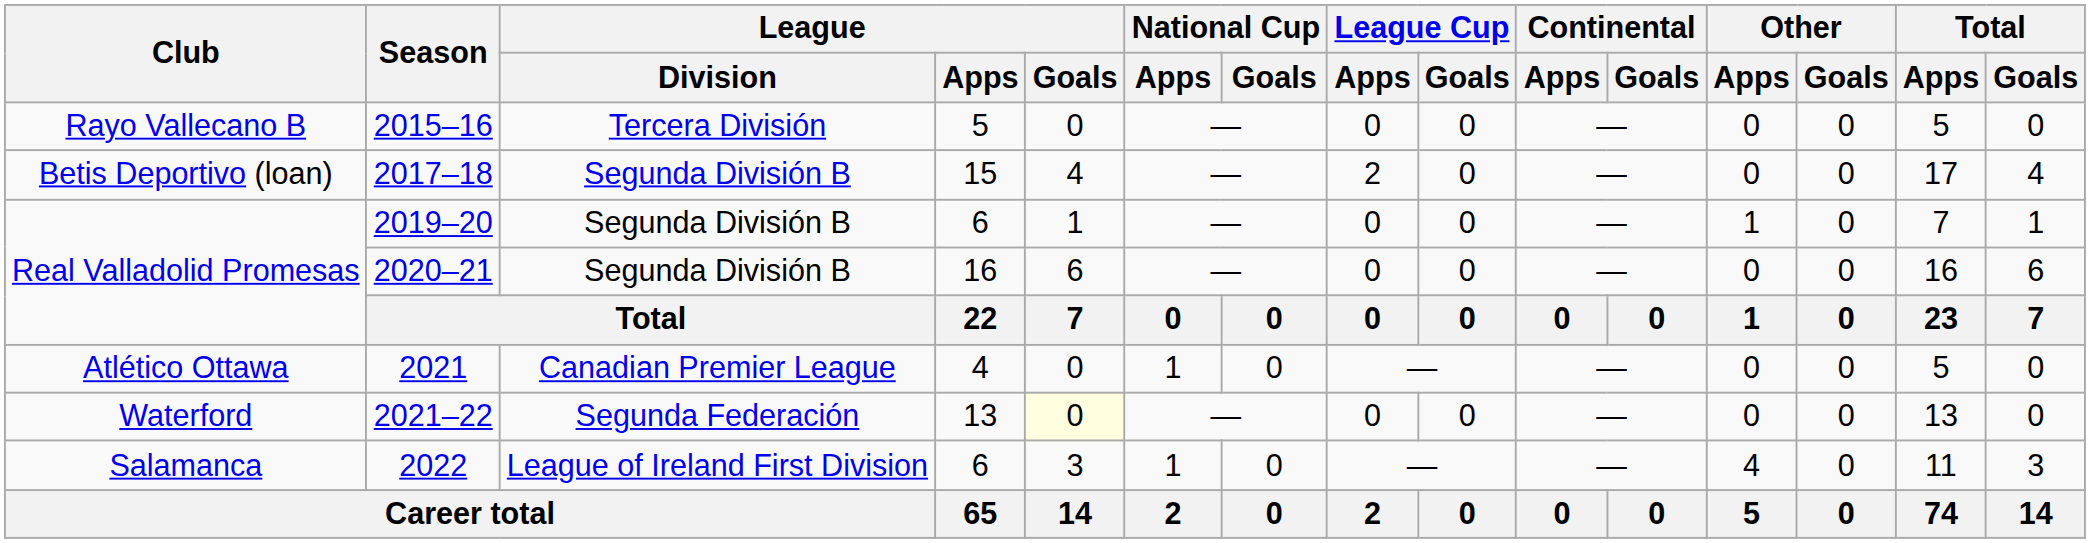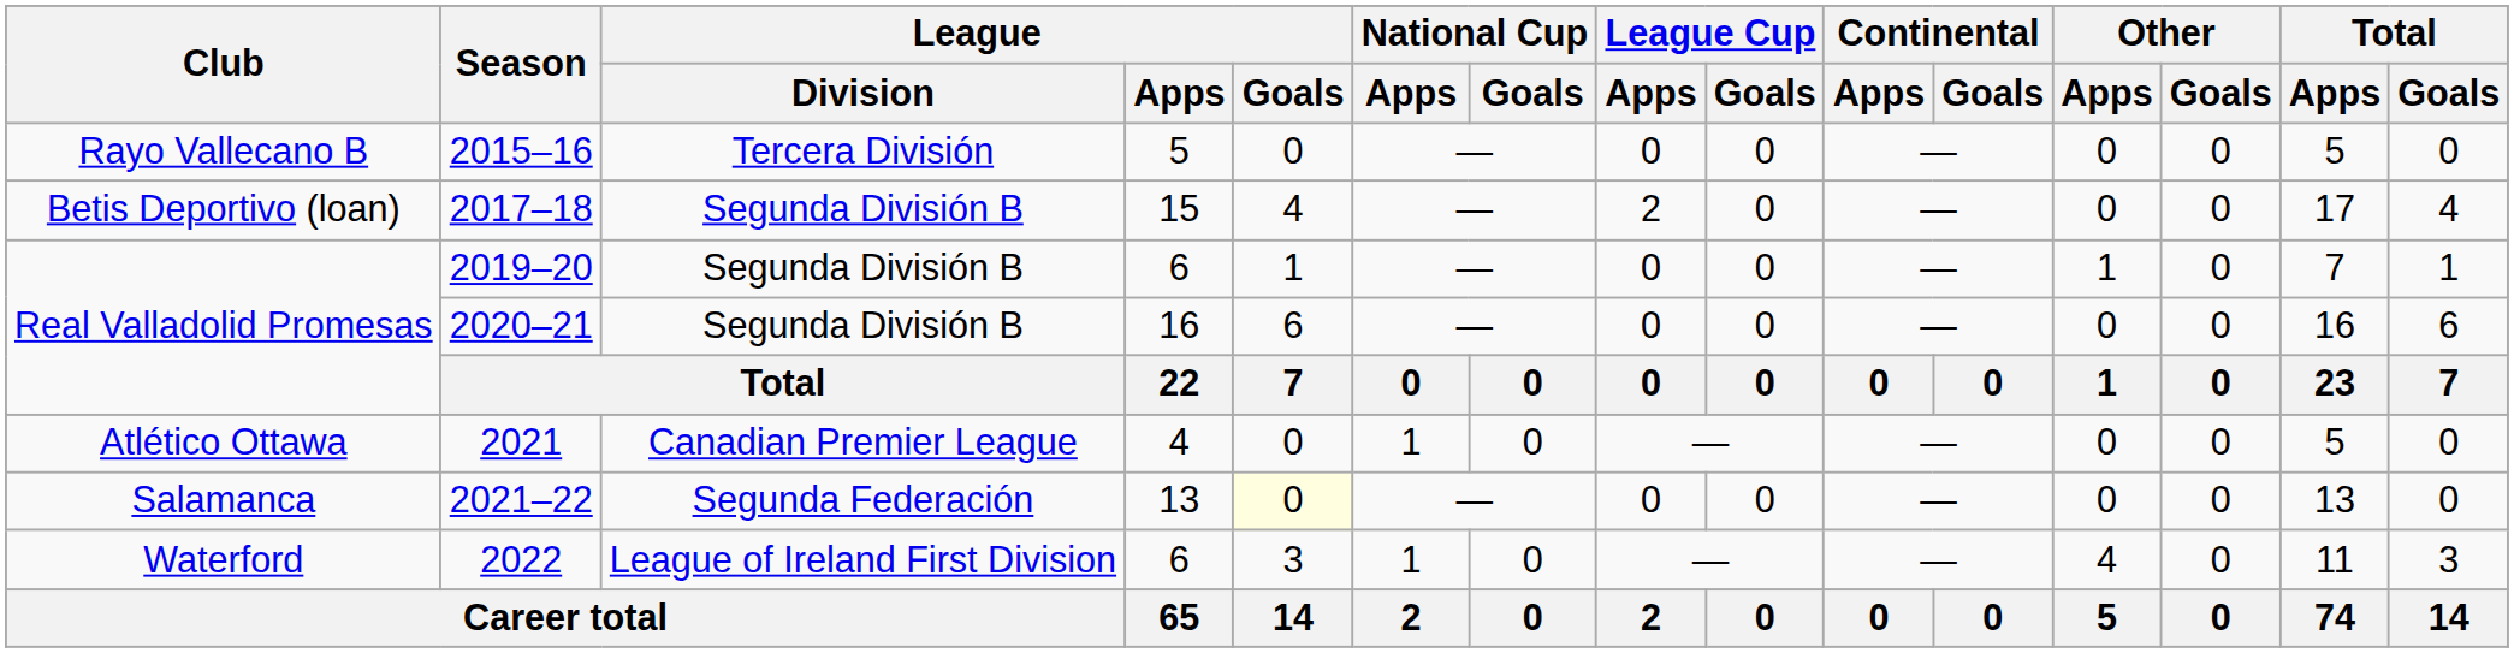 <table class="wikitable" style="text-align:center">
 <tr>
 <th rowspan="2">Club</th>
 <th rowspan="2">Season</th>
 <th colspan="3">League</th>
 <th colspan="2">National Cup</th>
 <th colspan="2"><a href='#'>League Cup</a></th>
 <th colspan="2">Continental</th>
 <th colspan="2">Other</th>
 <th colspan="2">Total</th>
 </tr>
 <tr>
 <th>Division</th>
 <th>Apps</th>
 <th>Goals</th>
 <th>Apps</th>
 <th>Goals</th>
 <th>Apps</th>
 <th>Goals</th>
 <th>Apps</th>
 <th>Goals</th>
 <th>Apps</th>
 <th>Goals</th>
 <th>Apps</th>
 <th>Goals</th>
 </tr>
 <tr>
 <td><a href='#'>Rayo Vallecano B</a></td>
 <td><a href='#'>2015–16</a></td>
 <td><a href='#'>Tercera División</a></td>
 <td>5</td>
 <td>0</td>
 <td colspan="2">—</td>
 <td>0</td>
 <td>0</td>
 <td colspan="2">—</td>
 <td>0</td>
 <td>0</td>
 <td>5</td>
 <td>0</td>
 </tr>
 <tr>
 <td><a href='#'>Betis Deportivo</a> (loan)</td>
 <td><a href='#'>2017–18</a></td>
 <td><a href='#'>Segunda División B</a></td>
 <td>15</td>
 <td>4</td>
 <td colspan="2">—</td>
 <td>2</td>
 <td>0</td>
 <td colspan="2">—</td>
 <td>0</td>
 <td>0</td>
 <td>17</td>
 <td>4</td>
 </tr>
 <tr>
 <td rowspan="3"><a href='#'>Real Valladolid Promesas</a></td>
 <td><a href='#'>2019–20</a></td>
 <td>Segunda División B</td>
 <td>6</td>
 <td>1</td>
 <td colspan="2">—</td>
 <td>0</td>
 <td>0</td>
 <td colspan="2">—</td>
 <td>1</td>
 <td>0</td>
 <td>7</td>
 <td>1</td>
 </tr>
 <tr>
 <td><a href='#'>2020–21</a></td>
 <td>Segunda División B</td>
 <td>16</td>
 <td>6</td>
 <td colspan="2">—</td>
 <td>0</td>
 <td>0</td>
 <td colspan="2">—</td>
 <td>0</td>
 <td>0</td>
 <td>16</td>
 <td>6</td>
 </tr>
 <tr>
 <th colspan="2">Total</th>
 <th>22</th>
 <th>7</th>
 <th>0</th>
 <th>0</th>
 <th>0</th>
 <th>0</th>
 <th>0</th>
 <th>0</th>
 <th>1</th>
 <th>0</th>
 <th>23</th>
 <th>7</th>
 </tr>
 <tr>
 <td><a href='#'>Atlético Ottawa</a></td>
 <td><a href='#'>2021</a></td>
 <td><a href='#'>Canadian Premier League</a></td>
 <td>4</td>
 <td>0</td>
 <td>1</td>
 <td>0</td>
 <td colspan="2">—</td>
 <td colspan="2">—</td>
 <td>0</td>
 <td>0</td>
 <td>5</td>
 <td>0</td>
 </tr>
 <tr>
-<td><a href='#'>Waterford</a></td>
+<td><a href='#'>Salamanca</a></td>
 <td><a href='#'>2021–22</a></td>
 <td><a href='#'>Segunda Federación</a></td>
 <td>13</td>
 <td style="background: lightyellow;">0</td>
 <td colspan="2">—</td>
 <td>0</td>
 <td>0</td>
 <td colspan="2">—</td>
 <td>0</td>
 <td>0</td>
 <td>13</td>
 <td>0</td>
 </tr>
 <tr>
-<td><a href='#'>Salamanca</a></td>
+<td><a href='#'>Waterford</a></td>
 <td><a href='#'>2022</a></td>
 <td><a href='#'>League of Ireland First Division</a></td>
 <td>6</td>
 <td>3</td>
 <td>1</td>
 <td>0</td>
 <td colspan="2">—</td>
 <td colspan="2">—</td>
 <td>4</td>
 <td>0</td>
 <td>11</td>
 <td>3</td>
 </tr>
 <tr>
 <th colspan="3">Career total</th>
 <th>65</th>
 <th>14</th>
 <th>2</th>
 <th>0</th>
 <th>2</th>
 <th>0</th>
 <th>0</th>
 <th>0</th>
 <th>5</th>
 <th>0</th>
 <th>74</th>
 <th>14</th>
 </tr>
 </table>
